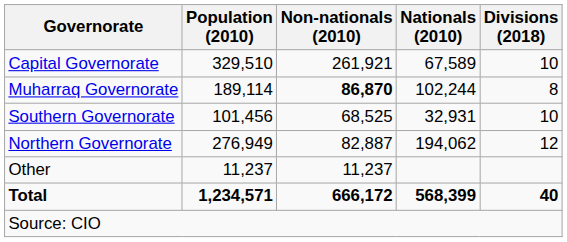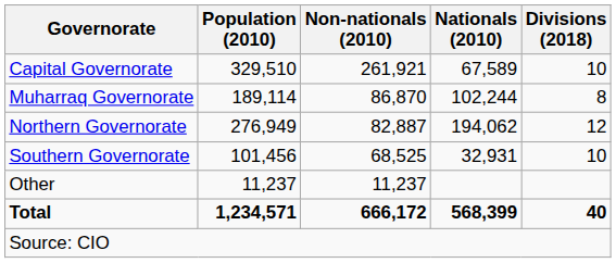 <table class=wikitable style=text-align:right>
 <tr>
 <th>Governorate</th>
 <th>Population <br> (2010)</th>
 <th>Non-nationals <br> (2010)</th>
 <th>Nationals <br> (2010)</th>
 <th>Divisions <br> (2018)</th>
 </tr>
 <tr>
 <td align=left><a href='#'>Capital Governorate</a></td>
 <td>329,510</td>
 <td>261,921</td>
 <td>67,589</td>
 <td>10</td>
 </tr>
 <tr>
 <td align=left><a href='#'>Muharraq Governorate</a></td>
 <td>189,114</td>
-<td><strong>86,870</strong></td>
+<td>86,870</td>
 <td>102,244</td>
 <td>8</td>
+</tr>
+<tr>
+<td align=left><a href='#'>Northern Governorate</a></td>
+<td>276,949</td>
+<td>82,887</td>
+<td>194,062</td>
+<td>12</td>
 </tr>
 <tr>
 <td align=left><a href='#'>Southern Governorate</a></td>
 <td>101,456</td>
 <td>68,525</td>
 <td>32,931</td>
 <td>10</td>
-</tr>
-<tr>
-<td align=left><a href='#'>Northern Governorate</a></td>
-<td>276,949</td>
-<td>82,887</td>
-<td>194,062</td>
-<td>12</td>
 </tr>
 <tr>
 <td align=left>Other</td>
 <td>11,237</td>
 <td>11,237</td>
 <td></td>
 </tr>
 <tr style=font-weight:bold>
 <td align=left>Total</td>
 <td>1,234,571</td>
 <td>666,172</td>
 <td>568,399</td>
 <td>40</td>
 </tr>
 <tr>
 <td align=left colspan=5>Source: CIO</td>
 </tr>
 </table>
